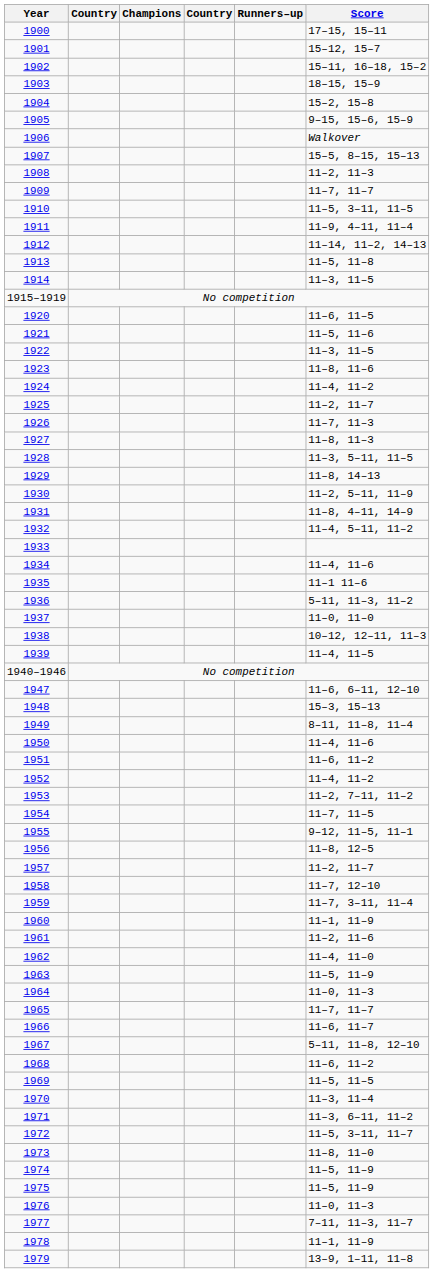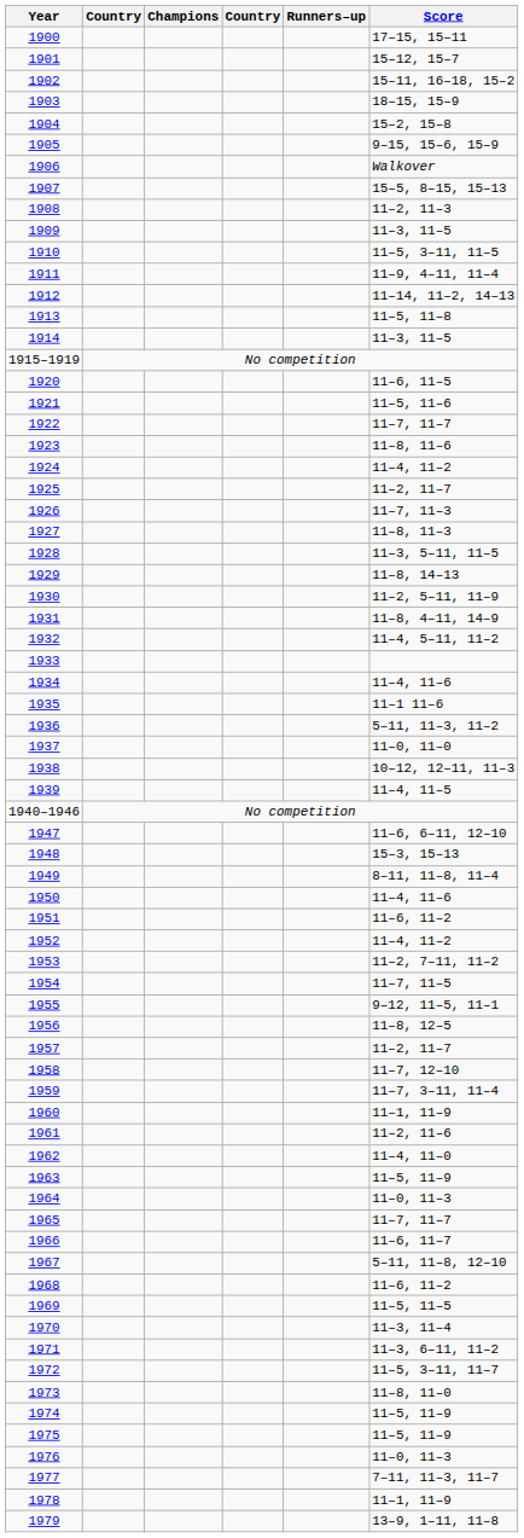 <table class="wikitable sortable">
 <tr>
 <th>Year</th>
 <th>Country</th>
 <th>Champions</th>
 <th>Country</th>
 <th>Runners–up</th>
 <th><a href='#'>Score</a></th>
 </tr>
 <tr>
 <td align=center><a href='#'>1900</a></td>
 <td></td>
 <td></td>
 <td></td>
 <td></td>
 <td>17–15, 15–11</td>
 </tr>
 <tr>
 <td align=center><a href='#'>1901</a></td>
 <td></td>
 <td></td>
 <td></td>
 <td></td>
 <td>15–12, 15–7</td>
 </tr>
 <tr>
 <td align=center><a href='#'>1902</a></td>
 <td></td>
 <td></td>
 <td></td>
 <td></td>
 <td>15–11, 16–18, 15–2</td>
 </tr>
 <tr>
 <td align=center><a href='#'>1903</a></td>
 <td></td>
 <td></td>
 <td></td>
 <td></td>
 <td>18–15, 15–9</td>
 </tr>
 <tr>
 <td align=center><a href='#'>1904</a></td>
 <td></td>
 <td></td>
 <td></td>
 <td></td>
 <td>15–2, 15–8</td>
 </tr>
 <tr>
 <td align=center><a href='#'>1905</a></td>
 <td></td>
 <td></td>
 <td></td>
 <td></td>
 <td>9–15, 15–6, 15–9</td>
 </tr>
 <tr>
 <td align=center><a href='#'>1906</a></td>
 <td></td>
 <td></td>
 <td></td>
 <td></td>
 <td><em>Walkover</em></td>
 </tr>
 <tr>
 <td align=center><a href='#'>1907</a></td>
 <td></td>
 <td></td>
 <td></td>
 <td></td>
 <td>15–5, 8–15, 15–13</td>
 </tr>
 <tr>
 <td align=center><a href='#'>1908</a></td>
 <td></td>
 <td></td>
 <td></td>
 <td></td>
 <td>11–2, 11–3</td>
 </tr>
 <tr>
 <td align=center><a href='#'>1909</a></td>
 <td></td>
 <td></td>
 <td></td>
 <td></td>
-<td>11–7, 11–7</td>
+<td>11–3, 11–5</td>
 </tr>
 <tr>
 <td align=center><a href='#'>1910</a></td>
 <td></td>
 <td></td>
 <td></td>
 <td></td>
 <td>11–5, 3–11, 11–5</td>
 </tr>
 <tr>
 <td align=center><a href='#'>1911</a></td>
 <td></td>
 <td></td>
 <td></td>
 <td></td>
 <td>11–9, 4–11, 11–4</td>
 </tr>
 <tr>
 <td align=center><a href='#'>1912</a></td>
 <td></td>
 <td></td>
 <td></td>
 <td></td>
 <td>11–14, 11–2, 14–13</td>
 </tr>
 <tr>
 <td align=center><a href='#'>1913</a></td>
 <td></td>
 <td></td>
 <td></td>
 <td></td>
 <td>11–5, 11–8</td>
 </tr>
 <tr>
 <td align=center><a href='#'>1914</a></td>
 <td></td>
 <td></td>
 <td></td>
 <td></td>
 <td>11–3, 11–5</td>
 </tr>
 <tr>
 <td align=center>1915–1919</td>
 <td colspan=6 align=center><em>No competition</em></td>
 </tr>
 <tr>
 <td align=center><a href='#'>1920</a></td>
 <td></td>
 <td></td>
 <td></td>
 <td></td>
 <td>11–6, 11–5</td>
 </tr>
 <tr>
 <td align=center><a href='#'>1921</a></td>
 <td></td>
 <td></td>
 <td></td>
 <td></td>
 <td>11–5, 11–6</td>
 </tr>
 <tr>
 <td align=center><a href='#'>1922</a></td>
 <td></td>
 <td></td>
 <td></td>
 <td></td>
-<td>11–3, 11–5</td>
+<td>11–7, 11–7</td>
 </tr>
 <tr>
 <td align=center><a href='#'>1923</a></td>
 <td></td>
 <td></td>
 <td></td>
 <td></td>
 <td>11–8, 11–6</td>
 </tr>
 <tr>
 <td align=center><a href='#'>1924</a></td>
 <td></td>
 <td></td>
 <td></td>
 <td></td>
 <td>11–4, 11–2</td>
 </tr>
 <tr>
 <td align=center><a href='#'>1925</a></td>
 <td></td>
 <td></td>
 <td></td>
 <td></td>
 <td>11–2, 11–7</td>
 </tr>
 <tr>
 <td align=center><a href='#'>1926</a></td>
 <td></td>
 <td></td>
 <td></td>
 <td></td>
 <td>11–7, 11–3</td>
 </tr>
 <tr>
 <td align=center><a href='#'>1927</a></td>
 <td></td>
 <td></td>
 <td></td>
 <td></td>
 <td>11–8, 11–3</td>
 </tr>
 <tr>
 <td align=center><a href='#'>1928</a></td>
 <td></td>
 <td></td>
 <td></td>
 <td></td>
 <td>11–3, 5–11, 11–5</td>
 </tr>
 <tr>
 <td align=center><a href='#'>1929</a></td>
 <td></td>
 <td></td>
 <td></td>
 <td></td>
 <td>11–8, 14–13</td>
 </tr>
 <tr>
 <td align=center><a href='#'>1930</a></td>
 <td></td>
 <td></td>
 <td></td>
 <td></td>
 <td>11–2, 5–11, 11–9</td>
 </tr>
 <tr>
 <td align=center><a href='#'>1931</a></td>
 <td></td>
 <td></td>
 <td></td>
 <td></td>
 <td>11–8, 4–11, 14–9</td>
 </tr>
 <tr>
 <td align=center><a href='#'>1932</a></td>
 <td></td>
 <td></td>
 <td></td>
 <td></td>
 <td>11–4, 5–11, 11–2</td>
 </tr>
 <tr>
 <td align=center><a href='#'>1933</a></td>
 <td></td>
 <td></td>
 <td></td>
 <td></td>
 <td></td>
 </tr>
 <tr>
 <td align=center><a href='#'>1934</a></td>
 <td></td>
 <td></td>
 <td></td>
 <td></td>
 <td>11–4, 11–6</td>
 </tr>
 <tr>
 <td align=center><a href='#'>1935</a></td>
 <td></td>
 <td></td>
 <td></td>
 <td></td>
 <td>11–1 11–6</td>
 </tr>
 <tr>
 <td align=center><a href='#'>1936</a></td>
 <td></td>
 <td></td>
 <td></td>
 <td></td>
 <td>5–11, 11–3, 11–2</td>
 </tr>
 <tr>
 <td align=center><a href='#'>1937</a></td>
 <td></td>
 <td></td>
 <td></td>
 <td></td>
 <td>11–0, 11–0</td>
 </tr>
 <tr>
 <td align=center><a href='#'>1938</a></td>
 <td></td>
 <td></td>
 <td></td>
 <td></td>
 <td>10–12, 12–11, 11–3</td>
 </tr>
 <tr>
 <td align=center><a href='#'>1939</a></td>
 <td></td>
 <td></td>
 <td></td>
 <td></td>
 <td>11–4, 11–5</td>
 </tr>
 <tr>
 <td align=center>1940–1946</td>
 <td colspan=6 align=center><em>No competition</em></td>
 </tr>
 <tr>
 <td align=center><a href='#'>1947</a></td>
 <td></td>
 <td></td>
 <td></td>
 <td></td>
 <td>11–6, 6–11, 12–10</td>
 </tr>
 <tr>
 <td align=center><a href='#'>1948</a></td>
 <td></td>
 <td></td>
 <td></td>
 <td></td>
 <td>15–3, 15–13</td>
 </tr>
 <tr>
 <td align=center><a href='#'>1949</a></td>
 <td></td>
 <td></td>
 <td></td>
 <td></td>
 <td>8–11, 11–8, 11–4</td>
 </tr>
 <tr>
 <td align=center><a href='#'>1950</a></td>
 <td></td>
 <td></td>
 <td></td>
 <td></td>
 <td>11–4, 11–6</td>
 </tr>
 <tr>
 <td align=center><a href='#'>1951</a></td>
 <td></td>
 <td></td>
 <td></td>
 <td></td>
 <td>11–6, 11–2</td>
 </tr>
 <tr>
 <td align=center><a href='#'>1952</a></td>
 <td></td>
 <td></td>
 <td></td>
 <td></td>
 <td>11–4, 11–2</td>
 </tr>
 <tr>
 <td align=center><a href='#'>1953</a></td>
 <td></td>
 <td></td>
 <td></td>
 <td></td>
 <td>11–2, 7–11, 11–2</td>
 </tr>
 <tr>
 <td align=center><a href='#'>1954</a></td>
 <td></td>
 <td></td>
 <td></td>
 <td></td>
 <td>11–7, 11–5</td>
 </tr>
 <tr>
 <td align=center><a href='#'>1955</a></td>
 <td></td>
 <td></td>
 <td></td>
 <td></td>
 <td>9–12, 11–5, 11–1</td>
 </tr>
 <tr>
 <td align=center><a href='#'>1956</a></td>
 <td></td>
 <td></td>
 <td></td>
 <td></td>
 <td>11–8, 12–5</td>
 </tr>
 <tr>
 <td align=center><a href='#'>1957</a></td>
 <td></td>
 <td></td>
 <td></td>
 <td></td>
 <td>11–2, 11–7</td>
 </tr>
 <tr>
 <td align=center><a href='#'>1958</a></td>
 <td></td>
 <td></td>
 <td></td>
 <td></td>
 <td>11–7, 12–10</td>
 </tr>
 <tr>
 <td align=center><a href='#'>1959</a></td>
 <td></td>
 <td></td>
 <td></td>
 <td></td>
 <td>11–7, 3–11, 11–4</td>
 </tr>
 <tr>
 <td align=center><a href='#'>1960</a></td>
 <td></td>
 <td></td>
 <td></td>
 <td></td>
 <td>11–1, 11–9</td>
 </tr>
 <tr>
 <td align=center><a href='#'>1961</a></td>
 <td></td>
 <td></td>
 <td></td>
 <td></td>
 <td>11–2, 11–6</td>
 </tr>
 <tr>
 <td align=center><a href='#'>1962</a></td>
 <td></td>
 <td></td>
 <td></td>
 <td></td>
 <td>11–4, 11–0</td>
 </tr>
 <tr>
 <td align=center><a href='#'>1963</a></td>
 <td></td>
 <td></td>
 <td></td>
 <td></td>
 <td>11–5, 11–9</td>
 </tr>
 <tr>
 <td align=center><a href='#'>1964</a></td>
 <td></td>
 <td></td>
 <td></td>
 <td></td>
 <td>11–0, 11–3</td>
 </tr>
 <tr>
 <td align=center><a href='#'>1965</a></td>
 <td></td>
 <td></td>
 <td></td>
 <td></td>
 <td>11–7, 11–7</td>
 </tr>
 <tr>
 <td align=center><a href='#'>1966</a></td>
 <td></td>
 <td></td>
 <td></td>
 <td></td>
 <td>11–6, 11–7</td>
 </tr>
 <tr>
 <td align=center><a href='#'>1967</a></td>
 <td></td>
 <td></td>
 <td></td>
 <td></td>
 <td>5–11, 11–8, 12–10</td>
 </tr>
 <tr>
 <td align=center><a href='#'>1968</a></td>
 <td></td>
 <td></td>
 <td></td>
 <td></td>
 <td>11–6, 11–2</td>
 </tr>
 <tr>
 <td align=center><a href='#'>1969</a></td>
 <td></td>
 <td></td>
 <td></td>
 <td></td>
 <td>11–5, 11–5</td>
 </tr>
 <tr>
 <td align=center><a href='#'>1970</a></td>
 <td></td>
 <td></td>
 <td></td>
 <td></td>
 <td>11–3, 11–4</td>
 </tr>
 <tr>
 <td align=center><a href='#'>1971</a></td>
 <td></td>
 <td></td>
 <td></td>
 <td></td>
 <td>11–3, 6–11, 11–2</td>
 </tr>
 <tr>
 <td align=center><a href='#'>1972</a></td>
 <td></td>
 <td></td>
 <td></td>
 <td></td>
 <td>11–5, 3–11, 11–7</td>
 </tr>
 <tr>
 <td align=center><a href='#'>1973</a></td>
 <td></td>
 <td></td>
 <td></td>
 <td></td>
 <td>11–8, 11–0</td>
 </tr>
 <tr>
 <td align=center><a href='#'>1974</a></td>
 <td></td>
 <td></td>
 <td></td>
 <td></td>
 <td>11–5, 11–9</td>
 </tr>
 <tr>
 <td align=center><a href='#'>1975</a></td>
 <td></td>
 <td></td>
 <td></td>
 <td></td>
 <td>11–5, 11–9</td>
 </tr>
 <tr>
 <td align=center><a href='#'>1976</a></td>
 <td></td>
 <td></td>
 <td></td>
 <td></td>
 <td>11–0, 11–3</td>
 </tr>
 <tr>
 <td align=center><a href='#'>1977</a></td>
 <td></td>
 <td></td>
 <td></td>
 <td></td>
 <td>7–11, 11–3, 11–7</td>
 </tr>
 <tr>
 <td align=center><a href='#'>1978</a></td>
 <td></td>
 <td></td>
 <td></td>
 <td></td>
 <td>11–1, 11–9</td>
 </tr>
 <tr>
 <td align=center><a href='#'>1979</a></td>
 <td></td>
 <td></td>
 <td></td>
 <td></td>
 <td>13–9, 1–11, 11–8</td>
 </tr>
 </table>
